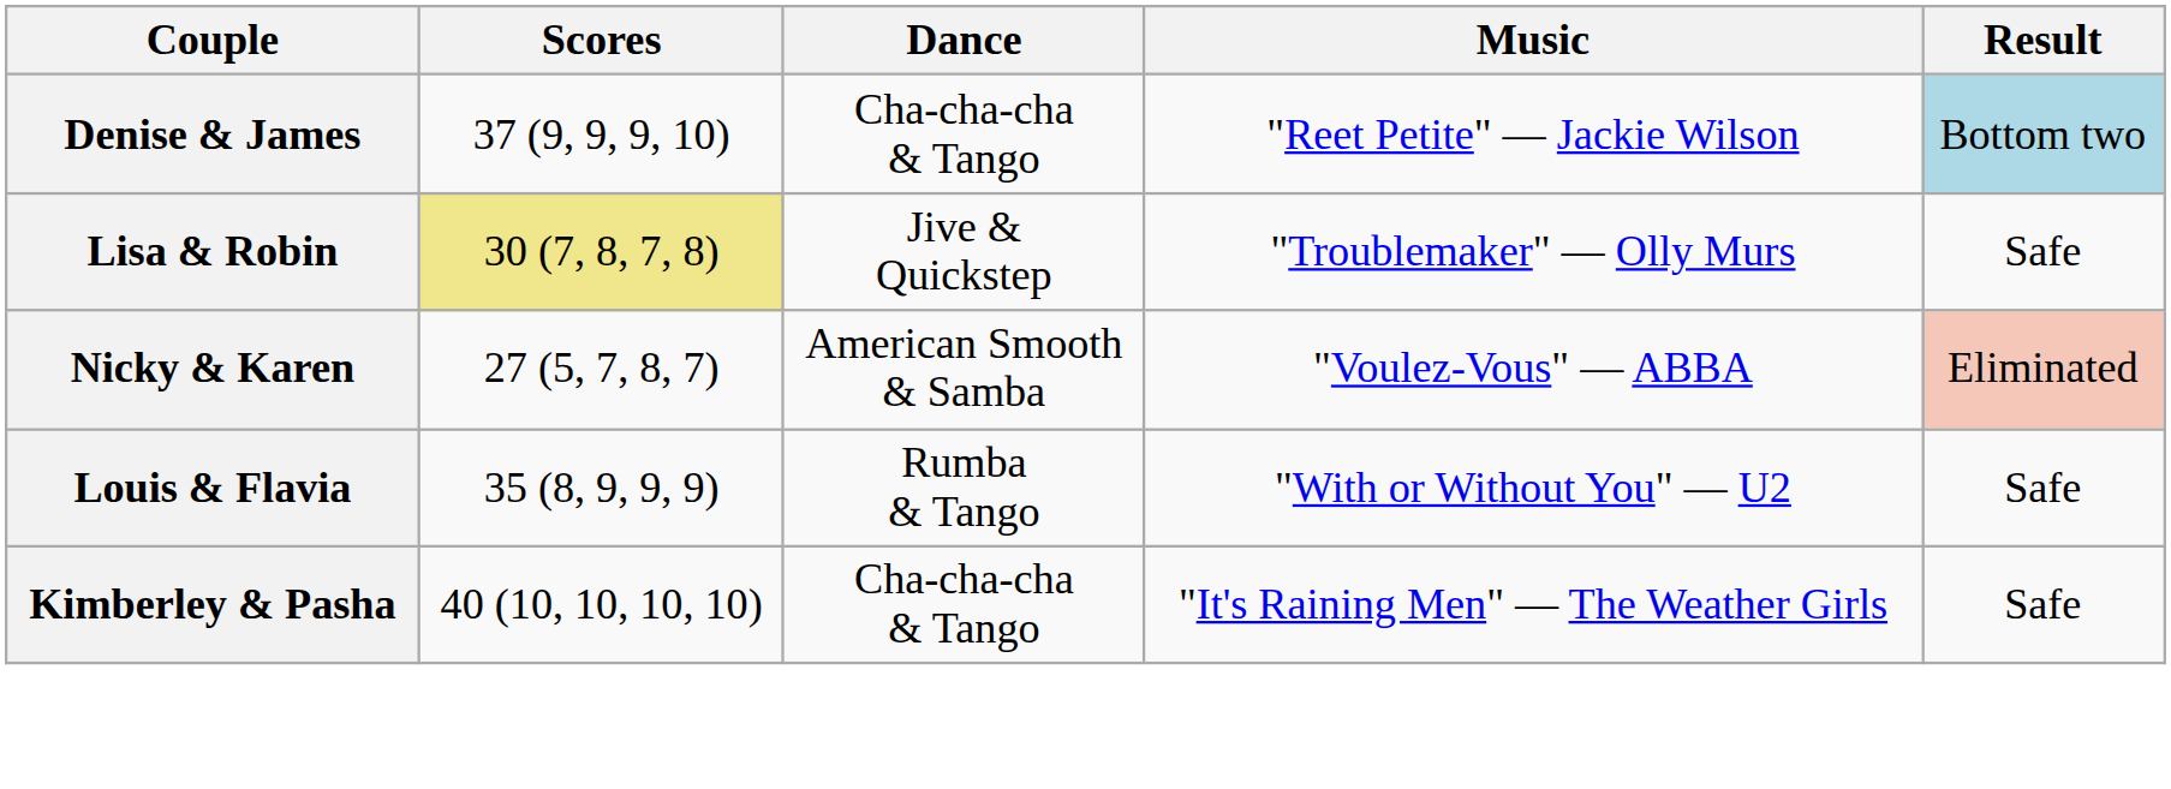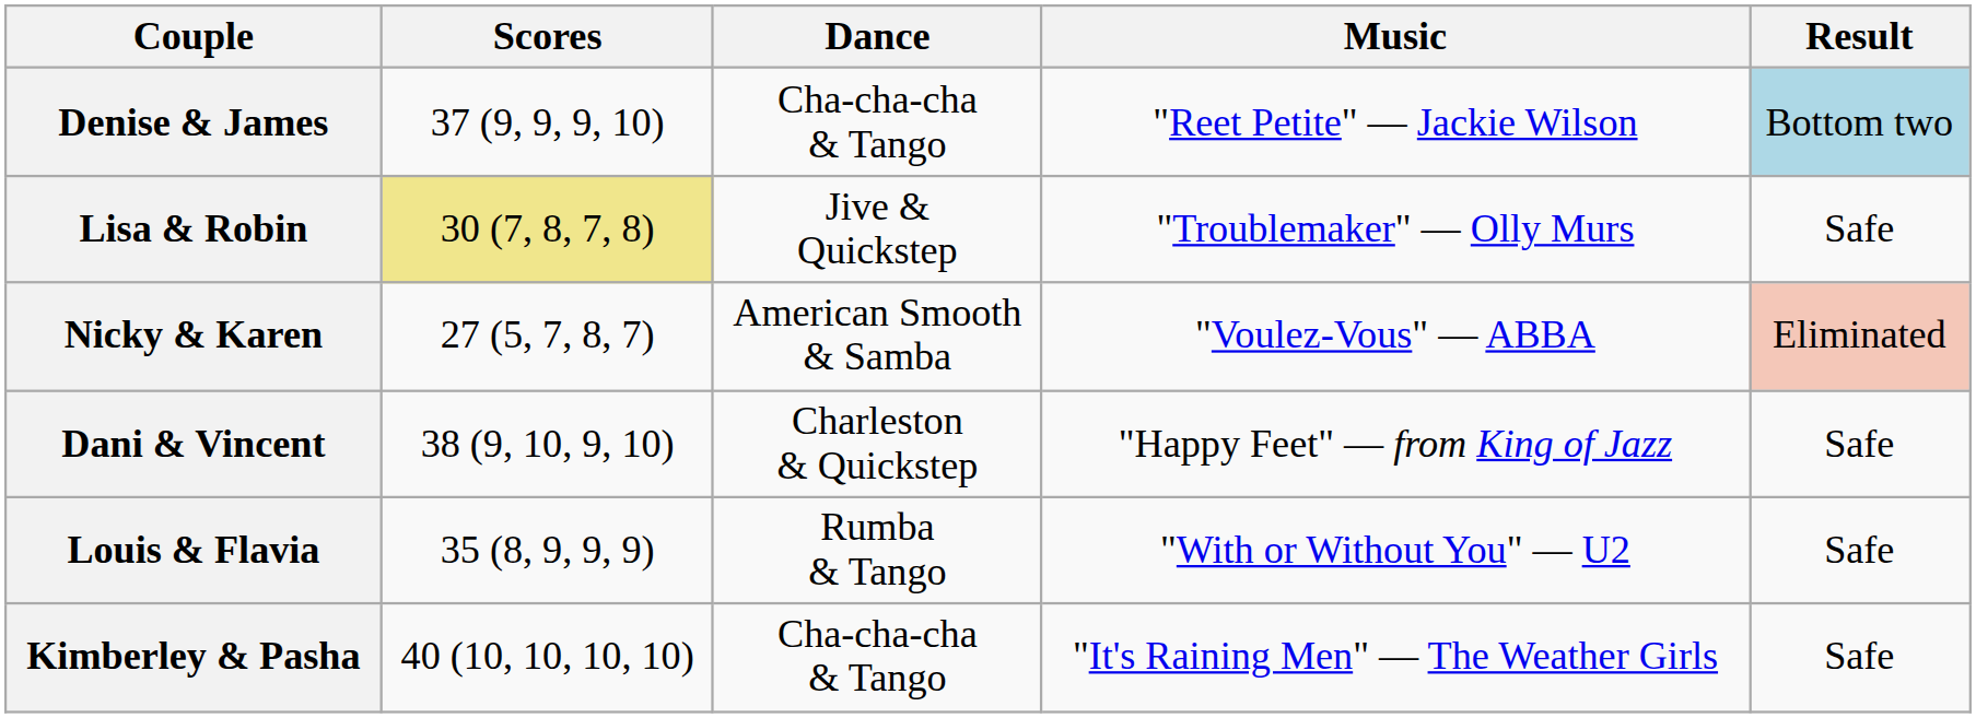 <table class="wikitable sortable" style="text-align:center; width:90%">
 <tr>
 <th scope="col">Couple</th>
 <th scope="col">Scores</th>
 <th scope="col" class="unsortable">Dance</th>
 <th scope="col" class="unsortable">Music</th>
 <th scope="col" class="unsortable">Result</th>
 </tr>
 <tr>
 <th scope="row">Denise & James</th>
 <td>37 (9, 9, 9, 10)</td>
 <td>Cha-cha-cha<br>& Tango</td>
 <td>"<a href='#'>Reet Petite</a>" — <a href='#'>Jackie Wilson</a></td>
 <td bgcolor="lightblue">Bottom two</td>
 </tr>
 <tr>
 <th scope="row">Lisa & Robin</th>
 <td style="background: khaki;">30 (7, 8, 7, 8)</td>
 <td>Jive &<br>Quickstep</td>
 <td>"<a href='#'>Troublemaker</a>" — <a href='#'>Olly Murs</a></td>
 <td>Safe</td>
 </tr>
 <tr>
 <th scope="row">Nicky & Karen</th>
 <td>27 (5, 7, 8, 7)</td>
 <td>American Smooth<br>& Samba</td>
 <td>"<a href='#'>Voulez-Vous</a>" — <a href='#'>ABBA</a></td>
 <td bgcolor="f4c7b8">Eliminated</td>
 </tr>
 <tr>
+<th scope="row">Dani & Vincent</th>
+<td>38 (9, 10, 9, 10)</td>
+<td>Charleston<br>& Quickstep</td>
+<td>"Happy Feet" — <em>from <a href='#'>King of Jazz</a></em></td>
+<td>Safe</td>
+</tr>
+<tr>
 <th scope="row">Louis & Flavia</th>
 <td>35 (8, 9, 9, 9)</td>
 <td>Rumba<br>& Tango</td>
 <td>"<a href='#'>With or Without You</a>" — <a href='#'>U2</a></td>
 <td>Safe</td>
 </tr>
 <tr>
 <th scope="row">Kimberley & Pasha</th>
 <td>40 (10, 10, 10, 10)</td>
 <td>Cha-cha-cha<br>& Tango</td>
 <td>"<a href='#'>It's Raining Men</a>" — <a href='#'>The Weather Girls</a></td>
 <td>Safe</td>
 </tr>
 </table>
